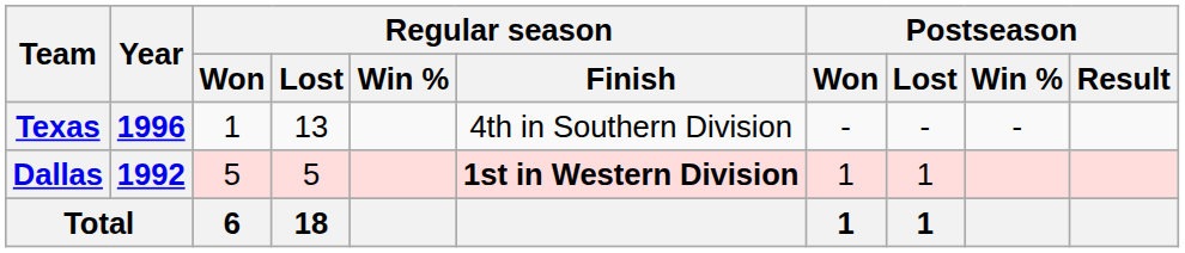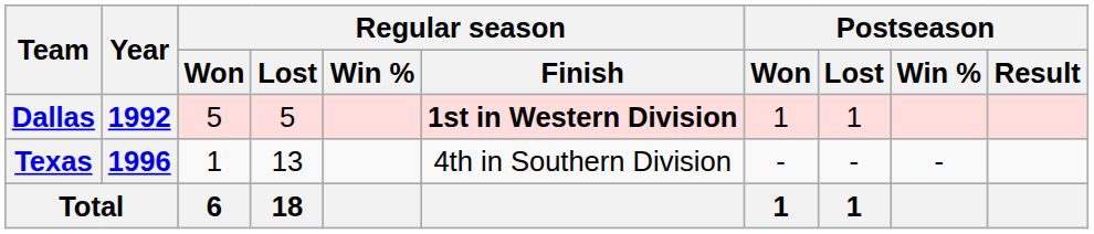 <table class="wikitable" style="font-size: 95%; text-align:center;">
 <tr>
 <th rowspan=2>Team</th>
 <th rowspan=2>Year</th>
 <th colspan=4>Regular season</th>
 <th colspan=4>Postseason</th>
 </tr>
 <tr>
 <th>Won</th>
 <th>Lost</th>
 <th>Win %</th>
 <th>Finish</th>
 <th>Won</th>
 <th>Lost</th>
 <th>Win %</th>
 <th>Result</th>
 </tr>
+<tr style="background:#fdd;">
+<th><a href='#'>Dallas</a></th>
+<th><a href='#'>1992</a></th>
+<td>5</td>
+<td>5</td>
+<td></td>
+<td><strong>1st in Western Division</strong></td>
+<td>1</td>
+<td>1</td>
+<td></td>
+<td></td>
+</tr>
 <tr !>
 <th><a href='#'>Texas</a></th>
 <th><a href='#'>1996</a></th>
 <td>1</td>
 <td>13</td>
 <td></td>
 <td>4th in Southern Division</td>
 <td>-</td>
 <td>-</td>
 <td>-</td>
-<td></td>
-</tr>
-<tr style="background:#fdd;">
-<th><a href='#'>Dallas</a></th>
-<th><a href='#'>1992</a></th>
-<td>5</td>
-<td>5</td>
-<td></td>
-<td><strong>1st in Western Division</strong></td>
-<td>1</td>
-<td>1</td>
-<td></td>
 <td></td>
 </tr>
 <tr>
 <th colspan=2>Total</th>
 <th>6</th>
 <th>18</th>
 <th></th>
 <th></th>
 <th>1</th>
 <th>1</th>
 <th></th>
 <th></th>
 </tr>
 </table>
